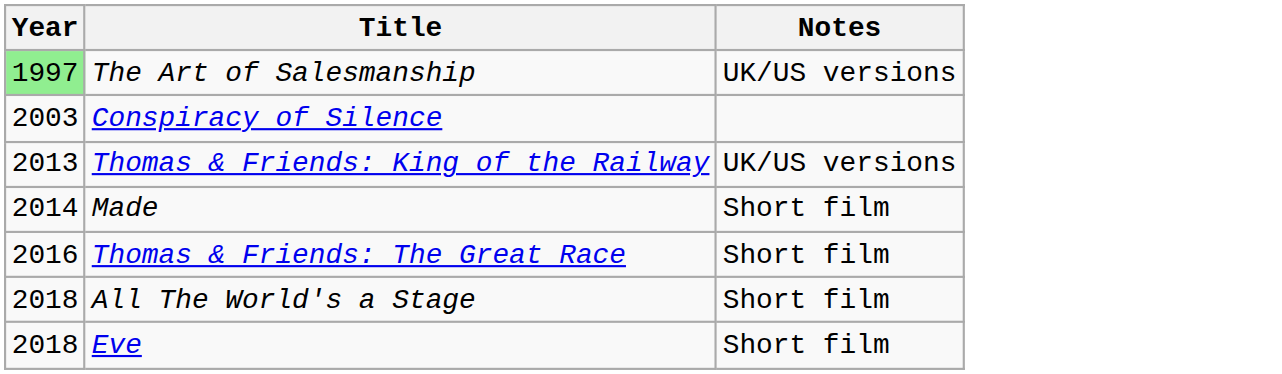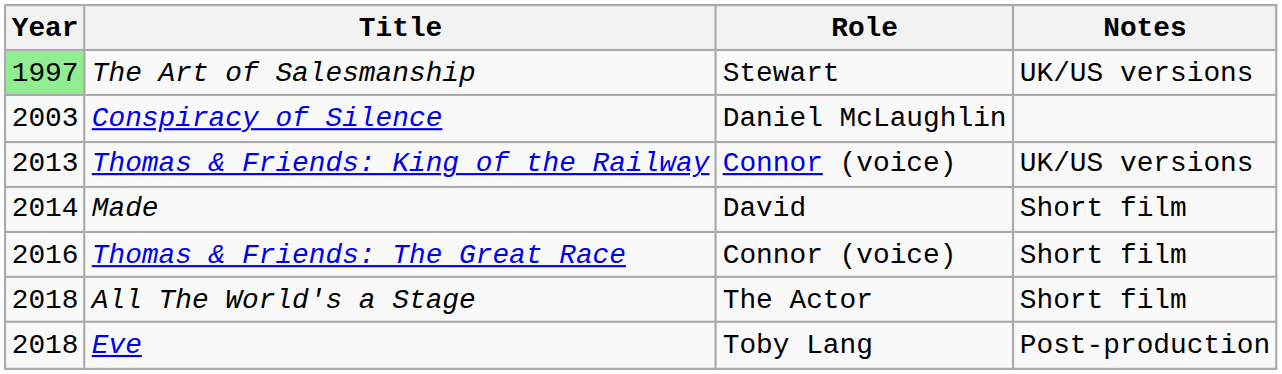 <table class="wikitable sortable">
 <tr>
 <th>Year</th>
 <th>Title</th>
+<th>Role</th>
 <th>Notes</th>
 </tr>
 <tr>
 <td style="background: lightgreen;">1997</td>
 <td><em>The Art of Salesmanship</em></td>
+<td>Stewart</td>
 <td>UK/US versions</td>
 </tr>
 <tr>
 <td>2003</td>
 <td><em><a href='#'>Conspiracy of Silence</a></em></td>
+<td>Daniel McLaughlin</td>
 <td></td>
 </tr>
 <tr>
 <td>2013</td>
 <td><em><a href='#'>Thomas & Friends: King of the Railway</a></em></td>
+<td><a href='#'>Connor</a> (voice)</td>
 <td>UK/US versions</td>
 </tr>
 <tr>
 <td>2014</td>
 <td><em>Made</em></td>
+<td>David</td>
 <td>Short film</td>
 </tr>
 <tr>
 <td>2016</td>
 <td><em><a href='#'>Thomas & Friends: The Great Race</a></em></td>
+<td>Connor (voice)</td>
 <td>Short film</td>
 </tr>
 <tr>
 <td>2018</td>
 <td><em>All The World's a Stage</em></td>
+<td>The Actor</td>
 <td>Short film</td>
 </tr>
 <tr>
 <td>2018</td>
 <td><em><a href='#'>Eve</a></em></td>
-<td>Short film</td>
+<td>Toby Lang</td>
+<td>Post-production</td>
 </tr>
 </table>
